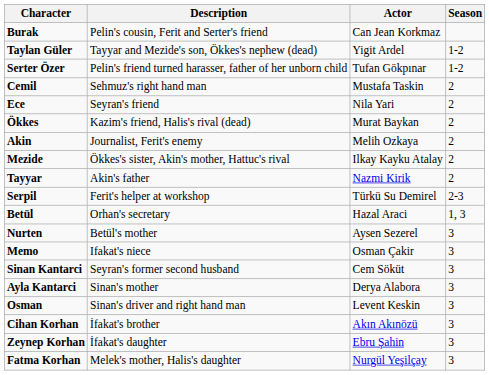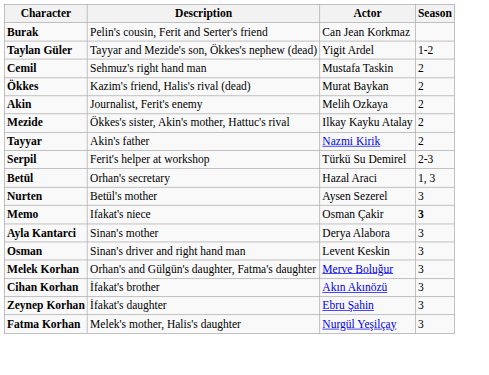 <table class="wikitable sortable">
 <tr>
 <th>Character</th>
 <th>Description</th>
 <th>Actor</th>
 <th>Season</th>
 </tr>
 <tr>
 <td><strong>Burak</strong></td>
 <td>Pelin's cousin, Ferit and Serter's friend</td>
 <td>Can Jean Korkmaz</td>
 <td></td>
 </tr>
 <tr>
 <td><strong>Taylan Güler</strong></td>
 <td>Tayyar and Mezide's son, Ökkes's nephew (dead)</td>
 <td>Yigit Ardel</td>
 <td>1-2</td>
 </tr>
 <tr>
-<td><strong>Serter Özer</strong></td>
-<td>Pelin's friend turned harasser, father of her unborn child</td>
-<td>Tufan Gökpınar</td>
-<td>1-2</td>
-</tr>
-<tr>
 <td><strong>Cemil</strong></td>
 <td>Sehmuz's right hand man</td>
 <td>Mustafa Taskin</td>
-<td>2</td>
-</tr>
-<tr>
-<td><strong>Ece</strong></td>
-<td>Seyran's friend</td>
-<td>Nila Yari</td>
 <td>2</td>
 </tr>
 <tr>
 <td><strong>Ökkes</strong></td>
 <td>Kazim's friend, Halis's rival (dead)</td>
 <td>Murat Baykan</td>
 <td>2</td>
 </tr>
 <tr>
 <td><strong>Akin</strong></td>
 <td>Journalist, Ferit's enemy</td>
 <td>Melih Ozkaya</td>
 <td>2</td>
 </tr>
 <tr>
 <td><strong>Mezide</strong></td>
 <td>Ökkes's sister, Akin's mother, Hattuc's rival</td>
 <td>Ilkay Kayku Atalay</td>
 <td>2</td>
 </tr>
 <tr>
 <td><strong>Tayyar</strong></td>
 <td>Akin's father</td>
 <td><a href='#'>Nazmi Kirik</a></td>
 <td>2</td>
 </tr>
 <tr>
 <td><strong>Serpil</strong></td>
 <td>Ferit's helper at workshop</td>
 <td>Türkü Su Demirel</td>
 <td>2-3</td>
 </tr>
 <tr>
 <td><strong>Betül</strong></td>
 <td>Orhan's secretary</td>
 <td>Hazal Araci</td>
 <td>1, 3</td>
 </tr>
 <tr>
 <td><strong>Nurten</strong></td>
 <td>Betül's mother</td>
 <td>Aysen Sezerel</td>
 <td>3</td>
 </tr>
 <tr>
 <td><strong>Memo</strong></td>
 <td>Ifakat's niece</td>
 <td>Osman Çakir</td>
-<td>3</td>
-</tr>
-<tr>
-<td><strong>Sinan Kantarci</strong></td>
-<td>Seyran's former second husband</td>
-<td>Cem Söküt</td>
-<td>3</td>
+<td><strong>3</strong></td>
 </tr>
 <tr>
 <td><strong>Ayla Kantarci</strong></td>
 <td>Sinan's mother</td>
 <td>Derya Alabora</td>
 <td>3</td>
 </tr>
 <tr>
 <td><strong>Osman</strong></td>
 <td>Sinan's driver and right hand man</td>
 <td>Levent Keskin</td>
+<td>3</td>
+</tr>
+<tr>
+<td><strong>Melek Korhan</strong></td>
+<td>Orhan's and Gülgün's daughter, Fatma's daughter</td>
+<td><a href='#'>Merve Boluğur</a></td>
 <td>3</td>
 </tr>
 <tr>
 <td><strong>Cihan Korhan</strong></td>
 <td>İfakat's brother</td>
 <td><a href='#'>Akın Akınözü</a></td>
 <td>3</td>
 </tr>
 <tr>
 <td><strong>Zeynep Korhan</strong></td>
 <td>İfakat's daughter</td>
 <td><a href='#'>Ebru Şahin</a></td>
 <td>3</td>
 </tr>
 <tr>
 <td><strong>Fatma Korhan</strong></td>
 <td>Melek's mother, Halis's daughter</td>
 <td><a href='#'>Nurgül Yeşilçay</a></td>
 <td>3</td>
 </tr>
 </table>
